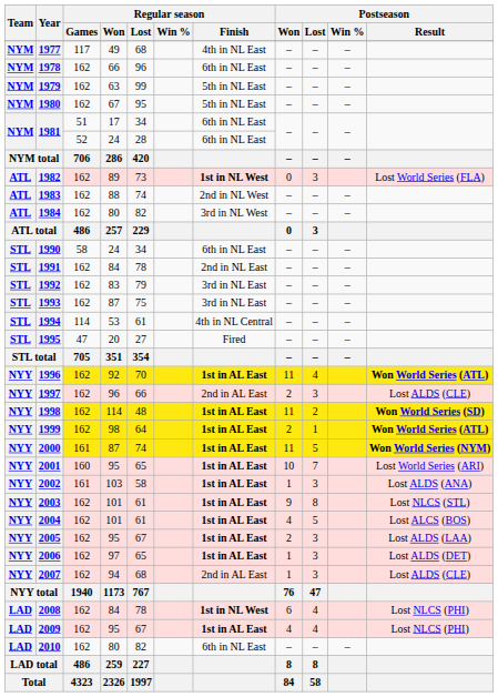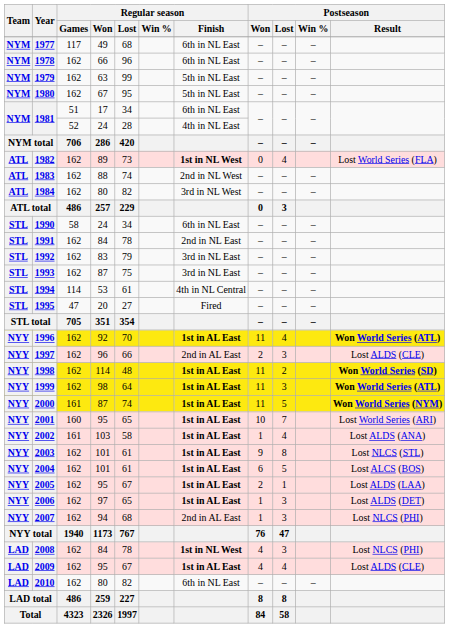 <table class="wikitable" style="font-size: 95%; text-align:center;">
 <tr>
 <th rowspan="2">Team</th>
 <th rowspan="2">Year</th>
 <th colspan="5">Regular season</th>
 <th colspan="4">Postseason</th>
 </tr>
 <tr>
 <th>Games</th>
 <th>Won</th>
 <th>Lost</th>
 <th>Win %</th>
 <th>Finish</th>
 <th>Won</th>
 <th>Lost</th>
 <th>Win %</th>
 <th>Result</th>
 </tr>
 <tr>
 </tr>
 <tr>
 <th><a href='#'>NYM</a></th>
 <th><a href='#'>1977</a></th>
 <td>117</td>
 <td>49</td>
 <td>68</td>
 <td></td>
-<td>4th in NL East</td>
+<td>6th in NL East</td>
 <td>–</td>
 <td>–</td>
 <td>–</td>
 <td></td>
 </tr>
 <tr>
 <th><a href='#'>NYM</a></th>
 <th><a href='#'>1978</a></th>
 <td>162</td>
 <td>66</td>
 <td>96</td>
 <td></td>
 <td>6th in NL East</td>
 <td>–</td>
 <td>–</td>
 <td>–</td>
 <td></td>
 </tr>
 <tr>
 <th><a href='#'>NYM</a></th>
 <th><a href='#'>1979</a></th>
 <td>162</td>
 <td>63</td>
 <td>99</td>
 <td></td>
 <td>5th in NL East</td>
 <td>–</td>
 <td>–</td>
 <td>–</td>
 <td></td>
 </tr>
 <tr>
 <th><a href='#'>NYM</a></th>
 <th><a href='#'>1980</a></th>
 <td>162</td>
 <td>67</td>
 <td>95</td>
 <td></td>
 <td>5th in NL East</td>
 <td>–</td>
 <td>–</td>
 <td>–</td>
 <td></td>
 </tr>
 <tr>
 <th rowspan="2"><a href='#'>NYM</a></th>
 <th rowspan="2"><a href='#'>1981</a></th>
 <td>51</td>
 <td>17</td>
 <td>34</td>
 <td></td>
 <td>6th in NL East</td>
 <td rowspan="2">–</td>
 <td rowspan="2">–</td>
 <td rowspan="2">–</td>
 <td rowspan="2"></td>
 </tr>
 <tr>
 <td>52</td>
 <td>24</td>
 <td>28</td>
 <td></td>
-<td>6th in NL East</td>
+<td>4th in NL East</td>
 </tr>
 <tr>
 <th colspan="2">NYM total</th>
 <th>706</th>
 <th>286</th>
 <th>420</th>
 <th></th>
 <th></th>
 <th>–</th>
 <th>–</th>
 <th>–</th>
 <th></th>
 </tr>
 <tr ! style="background:#fdd;">
 <th><a href='#'>ATL</a></th>
 <th><a href='#'>1982</a></th>
 <td>162</td>
 <td>89</td>
 <td>73</td>
 <td></td>
 <td><strong>1st in NL West</strong></td>
 <td>0</td>
-<td>3</td>
+<td>4</td>
 <td></td>
 <td>Lost <a href='#'>World Series</a> (<a href='#'>FLA</a>)</td>
 </tr>
 <tr>
 <th><a href='#'>ATL</a></th>
 <th><a href='#'>1983</a></th>
 <td>162</td>
 <td>88</td>
 <td>74</td>
 <td></td>
 <td>2nd in NL West</td>
 <td>–</td>
 <td>–</td>
 <td>–</td>
 <td></td>
 </tr>
 <tr>
 <th><a href='#'>ATL</a></th>
 <th><a href='#'>1984</a></th>
 <td>162</td>
 <td>80</td>
 <td>82</td>
 <td></td>
 <td>3rd in NL West</td>
 <td>–</td>
 <td>–</td>
 <td>–</td>
 <td></td>
 </tr>
 <tr>
 <th colspan="2">ATL total</th>
 <th>486</th>
 <th>257</th>
 <th>229</th>
 <th></th>
 <th></th>
 <th>0</th>
 <th>3</th>
 <th></th>
 <th></th>
 </tr>
 <tr>
 <th><a href='#'>STL</a></th>
 <th><a href='#'>1990</a></th>
 <td>58</td>
 <td>24</td>
 <td>34</td>
 <td></td>
 <td>6th in NL East</td>
 <td>–</td>
 <td>–</td>
 <td>–</td>
 <td></td>
 </tr>
 <tr>
 <th><a href='#'>STL</a></th>
 <th><a href='#'>1991</a></th>
 <td>162</td>
 <td>84</td>
 <td>78</td>
 <td></td>
 <td>2nd in NL East</td>
 <td>–</td>
 <td>–</td>
 <td>–</td>
 <td></td>
 </tr>
 <tr>
 <th><a href='#'>STL</a></th>
 <th><a href='#'>1992</a></th>
 <td>162</td>
 <td>83</td>
 <td>79</td>
 <td></td>
 <td>3rd in NL East</td>
 <td>–</td>
 <td>–</td>
 <td>–</td>
 <td></td>
 </tr>
 <tr>
 <th><a href='#'>STL</a></th>
 <th><a href='#'>1993</a></th>
 <td>162</td>
 <td>87</td>
 <td>75</td>
 <td></td>
 <td>3rd in NL East</td>
 <td>–</td>
 <td>–</td>
 <td>–</td>
 <td></td>
 </tr>
 <tr>
 <th><a href='#'>STL</a></th>
 <th><a href='#'>1994</a></th>
 <td>114</td>
 <td>53</td>
 <td>61</td>
 <td></td>
 <td>4th in NL Central</td>
 <td>–</td>
 <td>–</td>
 <td>–</td>
 <td></td>
 </tr>
 <tr>
 <th><a href='#'>STL</a></th>
 <th><a href='#'>1995</a></th>
 <td>47</td>
 <td>20</td>
 <td>27</td>
 <td></td>
 <td>Fired</td>
 <td>–</td>
 <td>–</td>
 <td>–</td>
 <td></td>
 </tr>
 <tr>
 <th colspan="2">STL total</th>
 <th>705</th>
 <th>351</th>
 <th>354</th>
 <th></th>
 <th></th>
 <th>–</th>
 <th>–</th>
 <th>–</th>
 <th></th>
 </tr>
 <tr ! style="background:#FDE910;">
 <th><a href='#'>NYY</a></th>
 <th><a href='#'>1996</a></th>
 <td>162</td>
 <td>92</td>
 <td>70</td>
 <td></td>
 <td><strong>1st in AL East</strong></td>
 <td>11</td>
 <td>4</td>
 <td></td>
 <td><strong>Won <a href='#'>World Series</a> (<a href='#'>ATL</a>)</strong></td>
 </tr>
 <tr ! style="background:#fdd;">
 <th><a href='#'>NYY</a></th>
 <th><a href='#'>1997</a></th>
 <td>162</td>
 <td>96</td>
 <td>66</td>
 <td></td>
 <td>2nd in AL East</td>
 <td>2</td>
 <td>3</td>
 <td></td>
 <td>Lost <a href='#'>ALDS</a> (<a href='#'>CLE</a>)</td>
 </tr>
 <tr ! style="background:#FDE910;">
 <th><a href='#'>NYY</a></th>
 <th><a href='#'>1998</a></th>
 <td>162</td>
 <td>114</td>
 <td>48</td>
 <td></td>
 <td><strong>1st in AL East</strong></td>
 <td>11</td>
 <td>2</td>
 <td></td>
 <td><strong>Won <a href='#'>World Series</a> (<a href='#'>SD</a>)</strong></td>
 </tr>
 <tr ! style="background:#FDE910;">
 <th><a href='#'>NYY</a></th>
 <th><a href='#'>1999</a></th>
 <td>162</td>
 <td>98</td>
 <td>64</td>
 <td></td>
 <td><strong>1st in AL East</strong></td>
-<td>2</td>
-<td>1</td>
+<td>11</td>
+<td>3</td>
 <td></td>
 <td><strong>Won <a href='#'>World Series</a> (<a href='#'>ATL</a>)</strong></td>
 </tr>
 <tr ! style="background:#FDE910;">
 <th><a href='#'>NYY</a></th>
 <th><a href='#'>2000</a></th>
 <td>161</td>
 <td>87</td>
 <td>74</td>
 <td></td>
 <td><strong>1st in AL East</strong></td>
 <td>11</td>
 <td>5</td>
 <td></td>
 <td><strong>Won <a href='#'>World Series</a> (<a href='#'>NYM</a>)</strong></td>
 </tr>
 <tr ! style="background:#fdd;">
 <th><a href='#'>NYY</a></th>
 <th><a href='#'>2001</a></th>
 <td>160</td>
 <td>95</td>
 <td>65</td>
 <td></td>
 <td><strong>1st in AL East</strong></td>
 <td>10</td>
 <td>7</td>
 <td></td>
 <td>Lost <a href='#'>World Series</a> (<a href='#'>ARI</a>)</td>
 </tr>
 <tr ! style="background:#fdd;">
 <th><a href='#'>NYY</a></th>
 <th><a href='#'>2002</a></th>
 <td>161</td>
 <td>103</td>
 <td>58</td>
 <td></td>
 <td><strong>1st in AL East</strong></td>
 <td>1</td>
-<td>3</td>
+<td>4</td>
 <td></td>
 <td>Lost <a href='#'>ALDS</a> (<a href='#'>ANA</a>)</td>
 </tr>
 <tr ! style="background:#fdd;">
 <th><a href='#'>NYY</a></th>
 <th><a href='#'>2003</a></th>
 <td>162</td>
 <td>101</td>
 <td>61</td>
 <td></td>
 <td><strong>1st in AL East</strong></td>
 <td>9</td>
 <td>8</td>
 <td></td>
 <td>Lost <a href='#'>NLCS</a> (<a href='#'>STL</a>)</td>
 </tr>
 <tr ! style="background:#fdd;">
 <th><a href='#'>NYY</a></th>
 <th><a href='#'>2004</a></th>
 <td>162</td>
 <td>101</td>
 <td>61</td>
 <td></td>
 <td><strong>1st in AL East</strong></td>
-<td>4</td>
+<td>6</td>
 <td>5</td>
 <td></td>
 <td>Lost <a href='#'>ALCS</a> (<a href='#'>BOS</a>)</td>
 </tr>
 <tr ! style="background:#fdd;">
 <th><a href='#'>NYY</a></th>
 <th><a href='#'>2005</a></th>
 <td>162</td>
 <td>95</td>
 <td>67</td>
 <td></td>
 <td><strong>1st in AL East</strong></td>
 <td>2</td>
-<td>3</td>
+<td>1</td>
 <td></td>
 <td>Lost <a href='#'>ALDS</a> (<a href='#'>LAA</a>)</td>
 </tr>
 <tr ! style="background:#fdd;">
 <th><a href='#'>NYY</a></th>
 <th><a href='#'>2006</a></th>
 <td>162</td>
 <td>97</td>
 <td>65</td>
 <td></td>
 <td><strong>1st in AL East</strong></td>
 <td>1</td>
 <td>3</td>
 <td></td>
 <td>Lost <a href='#'>ALDS</a> (<a href='#'>DET</a>)</td>
 </tr>
 <tr ! style="background:#fdd;">
 <th><a href='#'>NYY</a></th>
 <th><a href='#'>2007</a></th>
 <td>162</td>
 <td>94</td>
 <td>68</td>
 <td></td>
 <td>2nd in AL East</td>
 <td>1</td>
 <td>3</td>
 <td></td>
-<td>Lost <a href='#'>ALDS</a> (<a href='#'>CLE</a>)</td>
+<td>Lost <a href='#'>NLCS</a> (<a href='#'>PHI</a>)</td>
 </tr>
 <tr>
 <th colspan="2">NYY total</th>
 <th>1940</th>
 <th>1173</th>
 <th>767</th>
 <th></th>
 <th></th>
 <th>76</th>
 <th>47</th>
 <th></th>
 <th></th>
 </tr>
 <tr ! style="background:#fdd;">
 <th><a href='#'>LAD</a></th>
 <th><a href='#'>2008</a></th>
 <td>162</td>
 <td>84</td>
 <td>78</td>
 <td></td>
 <td><strong>1st in NL West</strong></td>
-<td>6</td>
 <td>4</td>
+<td>3</td>
 <td></td>
 <td>Lost <a href='#'>NLCS</a> (<a href='#'>PHI</a>)</td>
 </tr>
 <tr ! style="background:#fdd;">
 <th><a href='#'>LAD</a></th>
 <th><a href='#'>2009</a></th>
 <td>162</td>
 <td>95</td>
 <td>67</td>
 <td></td>
 <td><strong>1st in AL East</strong></td>
 <td>4</td>
 <td>4</td>
 <td></td>
-<td>Lost <a href='#'>NLCS</a> (<a href='#'>PHI</a>)</td>
+<td>Lost <a href='#'>ALDS</a> (<a href='#'>CLE</a>)</td>
 </tr>
 <tr>
 <th><a href='#'>LAD</a></th>
 <th><a href='#'>2010</a></th>
 <td>162</td>
 <td>80</td>
 <td>82</td>
 <td></td>
 <td>6th in NL East</td>
 <td>–</td>
 <td>–</td>
 <td>–</td>
 <td></td>
 </tr>
 <tr>
 <th colspan="2">LAD total</th>
 <th>486</th>
 <th>259</th>
 <th>227</th>
 <th></th>
 <th></th>
 <th>8</th>
 <th>8</th>
 <th></th>
 <th></th>
 </tr>
 <tr>
 <th colspan="2">Total</th>
 <th>4323</th>
 <th>2326</th>
 <th>1997</th>
 <th></th>
 <th></th>
 <th>84</th>
 <th>58</th>
 <th></th>
 <th></th>
 </tr>
 </table>
